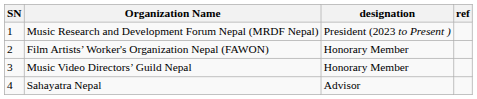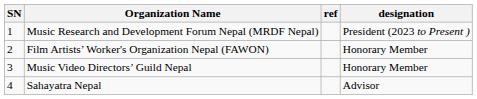 <table class="wikitable sortable">
 <tr>
 <th>SN</th>
 <th>Organization Name</th>
+<th>ref</th>
 <th>designation</th>
-<th>ref</th>
 </tr>
 <tr>
 <td>1</td>
 <td>Music Research and Development Forum Nepal (MRDF Nepal)</td>
+<td></td>
 <td>President  (2023 <em>to Present</em> <em>)</em></td>
-<td></td>
 </tr>
 <tr>
 <td>2</td>
 <td>Film Artists’ Worker's Organization Nepal (FAWON)</td>
+<td></td>
 <td>Honorary Member</td>
-<td></td>
 </tr>
 <tr>
 <td>3</td>
 <td>Music Video Directors’ Guild Nepal</td>
+<td></td>
 <td>Honorary Member</td>
-<td></td>
 </tr>
 <tr>
 <td>4</td>
 <td>Sahayatra Nepal</td>
+<td></td>
 <td>Advisor</td>
-<td></td>
 </tr>
 </table>
